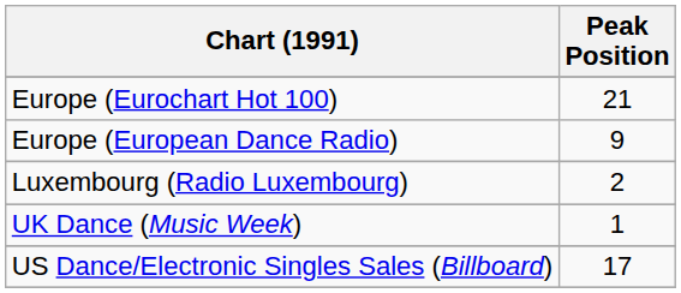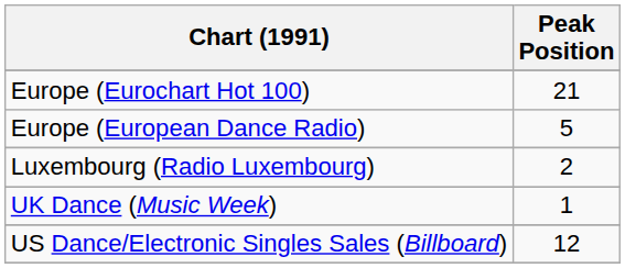 <table class="wikitable">
 <tr>
 <th>Chart (1991)</th>
 <th>Peak<br>Position</th>
 </tr>
 <tr>
 </tr>
 <tr>
 <td>Europe (<a href='#'>Eurochart Hot 100</a>)</td>
 <td align="center">21</td>
 </tr>
 <tr>
 <td>Europe (<a href='#'>European Dance Radio</a>)</td>
-<td align="center">9</td>
+<td align="center">5</td>
 </tr>
 <tr>
 </tr>
 <tr>
 </tr>
 <tr>
 </tr>
 <tr>
 <td>Luxembourg (<a href='#'>Radio Luxembourg</a>)</td>
 <td align="center">2</td>
 </tr>
 <tr>
 </tr>
 <tr>
 </tr>
 <tr>
 </tr>
 <tr>
 </tr>
 <tr>
 </tr>
 <tr>
 <td><a href='#'>UK Dance</a> (<em><a href='#'>Music Week</a></em>)</td>
 <td align="center">1</td>
 </tr>
 <tr>
 </tr>
 <tr>
 <td>US <a href='#'>Dance/Electronic Singles Sales</a> (<em><a href='#'>Billboard</a></em>)</td>
-<td align="center">17</td>
+<td align="center">12</td>
 </tr>
 <tr>
 </tr>
 </table>
